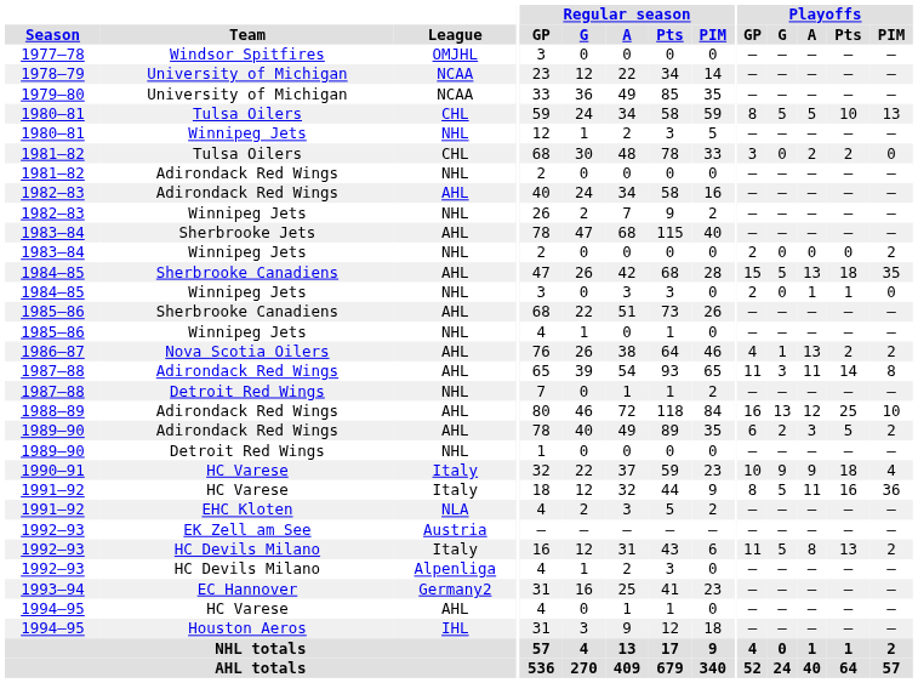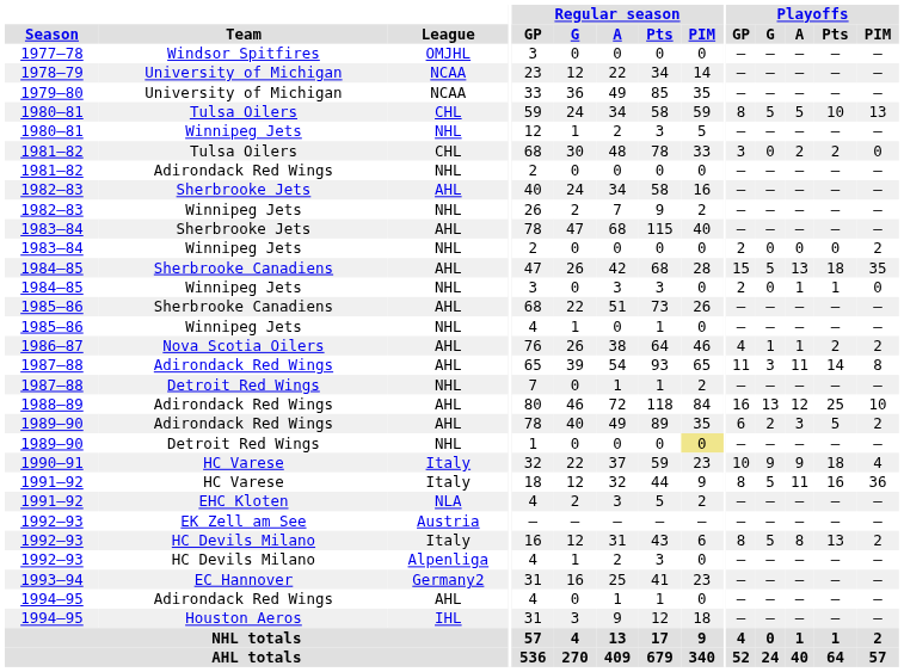 <table border="0" cellpadding="1" cellspacing="0" style="text-align:center; width:60em">
 <tr bgcolor="#e0e0e0">
 <th colspan="3" bgcolor="#ffffff"></th>
 <th rowspan="99" bgcolor="#ffffff"></th>
 <th colspan="5"><a href='#'>Regular season</a></th>
 <th rowspan="99" bgcolor="#ffffff"></th>
 <th colspan="5"><a href='#'>Playoffs</a></th>
 </tr>
 <tr bgcolor="#e0e0e0">
 <th><a href='#'>Season</a></th>
 <th>Team</th>
 <th>League</th>
 <th>GP</th>
 <th><a href='#'>G</a></th>
 <th><a href='#'>A</a></th>
 <th><a href='#'>Pts</a></th>
 <th><a href='#'>PIM</a></th>
 <th>GP</th>
 <th>G</th>
 <th>A</th>
 <th>Pts</th>
 <th>PIM</th>
 </tr>
 <tr>
 <td><a href='#'>1977–78</a></td>
 <td><a href='#'>Windsor Spitfires</a></td>
 <td><a href='#'>OMJHL</a></td>
 <td>3</td>
 <td>0</td>
 <td>0</td>
 <td>0</td>
 <td>0</td>
 <td>—</td>
 <td>—</td>
 <td>—</td>
 <td>—</td>
 <td>—</td>
 </tr>
 <tr bgcolor="#f0f0f0">
 <td><a href='#'>1978–79</a></td>
 <td><a href='#'>University of Michigan</a></td>
 <td><a href='#'>NCAA</a></td>
 <td>23</td>
 <td>12</td>
 <td>22</td>
 <td>34</td>
 <td>14</td>
 <td>—</td>
 <td>—</td>
 <td>—</td>
 <td>—</td>
 <td>—</td>
 </tr>
 <tr>
 <td><a href='#'>1979–80</a></td>
 <td>University of Michigan</td>
 <td>NCAA</td>
 <td>33</td>
 <td>36</td>
 <td>49</td>
 <td>85</td>
 <td>35</td>
 <td>—</td>
 <td>—</td>
 <td>—</td>
 <td>—</td>
 <td>—</td>
 </tr>
 <tr bgcolor="#f0f0f0">
 <td><a href='#'>1980–81</a></td>
 <td><a href='#'>Tulsa Oilers</a></td>
 <td><a href='#'>CHL</a></td>
 <td>59</td>
 <td>24</td>
 <td>34</td>
 <td>58</td>
 <td>59</td>
 <td>8</td>
 <td>5</td>
 <td>5</td>
 <td>10</td>
 <td>13</td>
 </tr>
 <tr>
 <td><a href='#'>1980–81</a></td>
 <td><a href='#'>Winnipeg Jets</a></td>
 <td><a href='#'>NHL</a></td>
 <td>12</td>
 <td>1</td>
 <td>2</td>
 <td>3</td>
 <td>5</td>
 <td>—</td>
 <td>—</td>
 <td>—</td>
 <td>—</td>
 <td>—</td>
 </tr>
 <tr bgcolor="#f0f0f0">
 <td><a href='#'>1981–82</a></td>
 <td>Tulsa Oilers</td>
 <td>CHL</td>
 <td>68</td>
 <td>30</td>
 <td>48</td>
 <td>78</td>
 <td>33</td>
 <td>3</td>
 <td>0</td>
 <td>2</td>
 <td>2</td>
 <td>0</td>
 </tr>
 <tr>
 <td><a href='#'>1981–82</a></td>
 <td>Adirondack Red Wings</td>
 <td>NHL</td>
 <td>2</td>
 <td>0</td>
 <td>0</td>
 <td>0</td>
 <td>0</td>
 <td>—</td>
 <td>—</td>
 <td>—</td>
 <td>—</td>
 <td>—</td>
 </tr>
 <tr bgcolor="#f0f0f0">
 <td><a href='#'>1982–83</a></td>
-<td>Adirondack Red Wings</td>
+<td><a href='#'>Sherbrooke Jets</a></td>
 <td><a href='#'>AHL</a></td>
 <td>40</td>
 <td>24</td>
 <td>34</td>
 <td>58</td>
 <td>16</td>
 <td>—</td>
 <td>—</td>
 <td>—</td>
 <td>—</td>
 <td>—</td>
 </tr>
 <tr>
 <td><a href='#'>1982–83</a></td>
 <td>Winnipeg Jets</td>
 <td>NHL</td>
 <td>26</td>
 <td>2</td>
 <td>7</td>
 <td>9</td>
 <td>2</td>
 <td>—</td>
 <td>—</td>
 <td>—</td>
 <td>—</td>
 <td>—</td>
 </tr>
 <tr bgcolor="#f0f0f0">
 <td><a href='#'>1983–84</a></td>
 <td>Sherbrooke Jets</td>
 <td>AHL</td>
 <td>78</td>
 <td>47</td>
 <td>68</td>
 <td>115</td>
 <td>40</td>
 <td>—</td>
 <td>—</td>
 <td>—</td>
 <td>—</td>
 <td>—</td>
 </tr>
 <tr>
 <td><a href='#'>1983–84</a></td>
 <td>Winnipeg Jets</td>
 <td>NHL</td>
 <td>2</td>
 <td>0</td>
 <td>0</td>
 <td>0</td>
 <td>0</td>
 <td>2</td>
 <td>0</td>
 <td>0</td>
 <td>0</td>
 <td>2</td>
 </tr>
 <tr bgcolor="#f0f0f0">
 <td><a href='#'>1984–85</a></td>
 <td><a href='#'>Sherbrooke Canadiens</a></td>
 <td>AHL</td>
 <td>47</td>
 <td>26</td>
 <td>42</td>
 <td>68</td>
 <td>28</td>
 <td>15</td>
 <td>5</td>
 <td>13</td>
 <td>18</td>
 <td>35</td>
 </tr>
 <tr>
 <td><a href='#'>1984–85</a></td>
 <td>Winnipeg Jets</td>
 <td>NHL</td>
 <td>3</td>
 <td>0</td>
 <td>3</td>
 <td>3</td>
 <td>0</td>
 <td>2</td>
 <td>0</td>
 <td>1</td>
 <td>1</td>
 <td>0</td>
 </tr>
 <tr bgcolor="#f0f0f0">
 <td><a href='#'>1985–86</a></td>
 <td>Sherbrooke Canadiens</td>
 <td>AHL</td>
 <td>68</td>
 <td>22</td>
 <td>51</td>
 <td>73</td>
 <td>26</td>
 <td>—</td>
 <td>—</td>
 <td>—</td>
 <td>—</td>
 <td>—</td>
 </tr>
 <tr>
 <td><a href='#'>1985–86</a></td>
 <td>Winnipeg Jets</td>
 <td>NHL</td>
 <td>4</td>
 <td>1</td>
 <td>0</td>
 <td>1</td>
 <td>0</td>
 <td>—</td>
 <td>—</td>
 <td>—</td>
 <td>—</td>
 <td>—</td>
 </tr>
 <tr bgcolor="#f0f0f0">
 <td><a href='#'>1986–87</a></td>
 <td><a href='#'>Nova Scotia Oilers</a></td>
 <td>AHL</td>
 <td>76</td>
 <td>26</td>
 <td>38</td>
 <td>64</td>
 <td>46</td>
 <td>4</td>
 <td>1</td>
-<td>13</td>
+<td>1</td>
 <td>2</td>
 <td>2</td>
 </tr>
 <tr>
 <td><a href='#'>1987–88</a></td>
 <td><a href='#'>Adirondack Red Wings</a></td>
 <td>AHL</td>
 <td>65</td>
 <td>39</td>
 <td>54</td>
 <td>93</td>
 <td>65</td>
 <td>11</td>
 <td>3</td>
 <td>11</td>
 <td>14</td>
 <td>8</td>
 </tr>
 <tr bgcolor="#f0f0f0">
 <td><a href='#'>1987–88</a></td>
 <td><a href='#'>Detroit Red Wings</a></td>
 <td>NHL</td>
 <td>7</td>
 <td>0</td>
 <td>1</td>
 <td>1</td>
 <td>2</td>
 <td>—</td>
 <td>—</td>
 <td>—</td>
 <td>—</td>
 <td>—</td>
 </tr>
 <tr>
 <td><a href='#'>1988–89</a></td>
 <td>Adirondack Red Wings</td>
 <td>AHL</td>
 <td>80</td>
 <td>46</td>
 <td>72</td>
 <td>118</td>
 <td>84</td>
 <td>16</td>
 <td>13</td>
 <td>12</td>
 <td>25</td>
 <td>10</td>
 </tr>
 <tr bgcolor="#f0f0f0">
 <td><a href='#'>1989–90</a></td>
 <td>Adirondack Red Wings</td>
 <td>AHL</td>
 <td>78</td>
 <td>40</td>
 <td>49</td>
 <td>89</td>
 <td>35</td>
 <td>6</td>
 <td>2</td>
 <td>3</td>
 <td>5</td>
 <td>2</td>
 </tr>
 <tr>
 <td><a href='#'>1989–90</a></td>
 <td>Detroit Red Wings</td>
 <td>NHL</td>
 <td>1</td>
 <td>0</td>
 <td>0</td>
 <td>0</td>
-<td>0</td>
+<td style="background: khaki;">0</td>
 <td>—</td>
 <td>—</td>
 <td>—</td>
 <td>—</td>
 <td>—</td>
 </tr>
 <tr bgcolor="#f0f0f0">
 <td><a href='#'>1990–91</a></td>
 <td><a href='#'>HC Varese</a></td>
 <td><a href='#'>Italy</a></td>
 <td>32</td>
 <td>22</td>
 <td>37</td>
 <td>59</td>
 <td>23</td>
 <td>10</td>
 <td>9</td>
 <td>9</td>
 <td>18</td>
 <td>4</td>
 </tr>
 <tr>
 <td><a href='#'>1991–92</a></td>
 <td>HC Varese</td>
 <td>Italy</td>
 <td>18</td>
 <td>12</td>
 <td>32</td>
 <td>44</td>
 <td>9</td>
 <td>8</td>
 <td>5</td>
 <td>11</td>
 <td>16</td>
 <td>36</td>
 </tr>
 <tr bgcolor="#f0f0f0">
 <td><a href='#'>1991–92</a></td>
 <td><a href='#'>EHC Kloten</a></td>
 <td><a href='#'>NLA</a></td>
 <td>4</td>
 <td>2</td>
 <td>3</td>
 <td>5</td>
 <td>2</td>
 <td>—</td>
 <td>—</td>
 <td>—</td>
 <td>—</td>
 <td>—</td>
 </tr>
 <tr>
 <td><a href='#'>1992–93</a></td>
 <td><a href='#'>EK Zell am See</a></td>
 <td><a href='#'>Austria</a></td>
 <td>—</td>
 <td>—</td>
 <td>—</td>
 <td>—</td>
 <td>—</td>
 <td>—</td>
 <td>—</td>
 <td>—</td>
 <td>—</td>
 <td>—</td>
 </tr>
 <tr bgcolor="#f0f0f0">
 <td><a href='#'>1992–93</a></td>
 <td><a href='#'>HC Devils Milano</a></td>
 <td>Italy</td>
 <td>16</td>
 <td>12</td>
 <td>31</td>
 <td>43</td>
 <td>6</td>
-<td>11</td>
+<td>8</td>
 <td>5</td>
 <td>8</td>
 <td>13</td>
 <td>2</td>
 </tr>
 <tr>
 <td><a href='#'>1992–93</a></td>
 <td>HC Devils Milano</td>
 <td><a href='#'>Alpenliga</a></td>
 <td>4</td>
 <td>1</td>
 <td>2</td>
 <td>3</td>
 <td>0</td>
 <td>—</td>
 <td>—</td>
 <td>—</td>
 <td>—</td>
 <td>—</td>
 </tr>
 <tr bgcolor="#f0f0f0">
 <td><a href='#'>1993–94</a></td>
 <td><a href='#'>EC Hannover</a></td>
 <td><a href='#'>Germany2</a></td>
 <td>31</td>
 <td>16</td>
 <td>25</td>
 <td>41</td>
 <td>23</td>
 <td>—</td>
 <td>—</td>
 <td>—</td>
 <td>—</td>
 <td>—</td>
 </tr>
 <tr>
 <td><a href='#'>1994–95</a></td>
-<td>HC Varese</td>
+<td>Adirondack Red Wings</td>
 <td>AHL</td>
 <td>4</td>
 <td>0</td>
 <td>1</td>
 <td>1</td>
 <td>0</td>
 <td>—</td>
 <td>—</td>
 <td>—</td>
 <td>—</td>
 <td>—</td>
 </tr>
 <tr bgcolor="#f0f0f0">
 <td><a href='#'>1994–95</a></td>
 <td><a href='#'>Houston Aeros</a></td>
 <td><a href='#'>IHL</a></td>
 <td>31</td>
 <td>3</td>
 <td>9</td>
 <td>12</td>
 <td>18</td>
 <td>—</td>
 <td>—</td>
 <td>—</td>
 <td>—</td>
 <td>—</td>
 </tr>
 <tr>
 </tr>
 <tr ALIGN="center" bgcolor="#e0e0e0">
 <th colspan="3">NHL totals</th>
 <th ALIGN="center">57</th>
 <th ALIGN="center">4</th>
 <th ALIGN="center">13</th>
 <th ALIGN="center">17</th>
 <th ALIGN="center">9</th>
 <th ALIGN="center">4</th>
 <th ALIGN="center">0</th>
 <th ALIGN="center">1</th>
 <th ALIGN="center">1</th>
 <th ALIGN="center">2</th>
 </tr>
 <tr>
 </tr>
 <tr ALIGN="center" bgcolor="#e0e0e0">
 <th colspan="3">AHL totals</th>
 <th ALIGN="center">536</th>
 <th ALIGN="center">270</th>
 <th ALIGN="center">409</th>
 <th ALIGN="center">679</th>
 <th ALIGN="center">340</th>
 <th ALIGN="center">52</th>
 <th ALIGN="center">24</th>
 <th ALIGN="center">40</th>
 <th ALIGN="center">64</th>
 <th ALIGN="center">57</th>
 </tr>
 </table>
